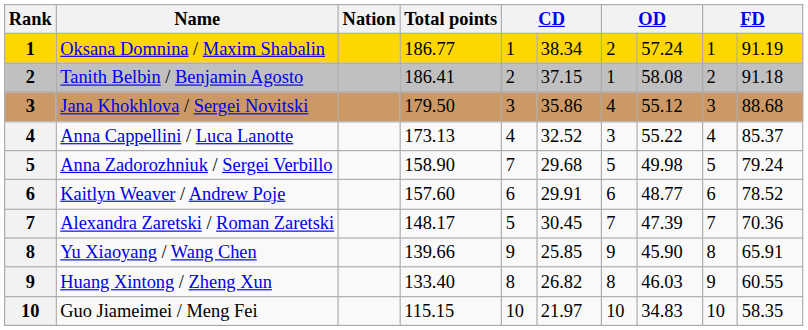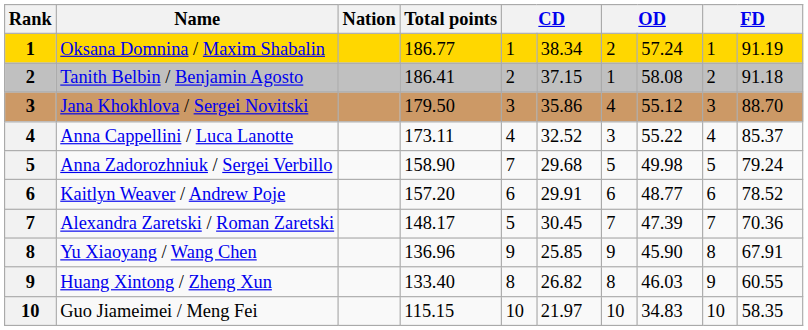 <table class="wikitable">
 <tr>
 <th>Rank</th>
 <th>Name</th>
 <th>Nation</th>
 <th>Total points</th>
 <th colspan="2" width="80px"><a href='#'>CD</a></th>
 <th colspan="2" width="80px"><a href='#'>OD</a></th>
 <th colspan="2" width="80px"><a href='#'>FD</a></th>
 </tr>
 <tr bgcolor="gold">
 <td align="center"><strong>1</strong></td>
 <td><a href='#'>Oksana Domnina</a> / <a href='#'>Maxim Shabalin</a></td>
 <td></td>
 <td>186.77</td>
 <td>1</td>
 <td>38.34</td>
 <td>2</td>
 <td>57.24</td>
 <td>1</td>
 <td>91.19</td>
 </tr>
 <tr bgcolor="silver">
 <td align="center"><strong>2</strong></td>
 <td><a href='#'>Tanith Belbin</a> / <a href='#'>Benjamin Agosto</a></td>
 <td></td>
 <td>186.41</td>
 <td>2</td>
 <td>37.15</td>
 <td>1</td>
 <td>58.08</td>
 <td>2</td>
 <td>91.18</td>
 </tr>
 <tr bgcolor="cc9966">
 <td align="center"><strong>3</strong></td>
 <td><a href='#'>Jana Khokhlova</a> / <a href='#'>Sergei Novitski</a></td>
 <td></td>
 <td>179.50</td>
 <td>3</td>
 <td>35.86</td>
 <td>4</td>
 <td>55.12</td>
 <td>3</td>
-<td>88.68</td>
+<td>88.70</td>
 </tr>
 <tr>
 <th>4</th>
 <td><a href='#'>Anna Cappellini</a> / <a href='#'>Luca Lanotte</a></td>
 <td></td>
-<td>173.13</td>
+<td>173.11</td>
 <td>4</td>
 <td>32.52</td>
 <td>3</td>
 <td>55.22</td>
 <td>4</td>
 <td>85.37</td>
 </tr>
 <tr>
 <th>5</th>
 <td><a href='#'>Anna Zadorozhniuk</a> / <a href='#'>Sergei Verbillo</a></td>
 <td></td>
 <td>158.90</td>
 <td>7</td>
 <td>29.68</td>
 <td>5</td>
 <td>49.98</td>
 <td>5</td>
 <td>79.24</td>
 </tr>
 <tr>
 <th>6</th>
 <td><a href='#'>Kaitlyn Weaver</a> / <a href='#'>Andrew Poje</a></td>
 <td></td>
-<td>157.60</td>
+<td>157.20</td>
 <td>6</td>
 <td>29.91</td>
 <td>6</td>
 <td>48.77</td>
 <td>6</td>
 <td>78.52</td>
 </tr>
 <tr>
 <th>7</th>
 <td><a href='#'>Alexandra Zaretski</a> / <a href='#'>Roman Zaretski</a></td>
 <td></td>
 <td>148.17</td>
 <td>5</td>
 <td>30.45</td>
 <td>7</td>
 <td>47.39</td>
 <td>7</td>
 <td>70.36</td>
 </tr>
 <tr>
 <th>8</th>
 <td><a href='#'>Yu Xiaoyang</a> / <a href='#'>Wang Chen</a></td>
 <td></td>
-<td>139.66</td>
+<td>136.96</td>
 <td>9</td>
 <td>25.85</td>
 <td>9</td>
 <td>45.90</td>
 <td>8</td>
-<td>65.91</td>
+<td>67.91</td>
 </tr>
 <tr>
 <th>9</th>
 <td><a href='#'>Huang Xintong</a> / <a href='#'>Zheng Xun</a></td>
 <td></td>
 <td>133.40</td>
 <td>8</td>
 <td>26.82</td>
 <td>8</td>
 <td>46.03</td>
 <td>9</td>
 <td>60.55</td>
 </tr>
 <tr>
 <th>10</th>
 <td>Guo Jiameimei / Meng Fei</td>
 <td></td>
 <td>115.15</td>
 <td>10</td>
 <td>21.97</td>
 <td>10</td>
 <td>34.83</td>
 <td>10</td>
 <td>58.35</td>
 </tr>
 </table>
